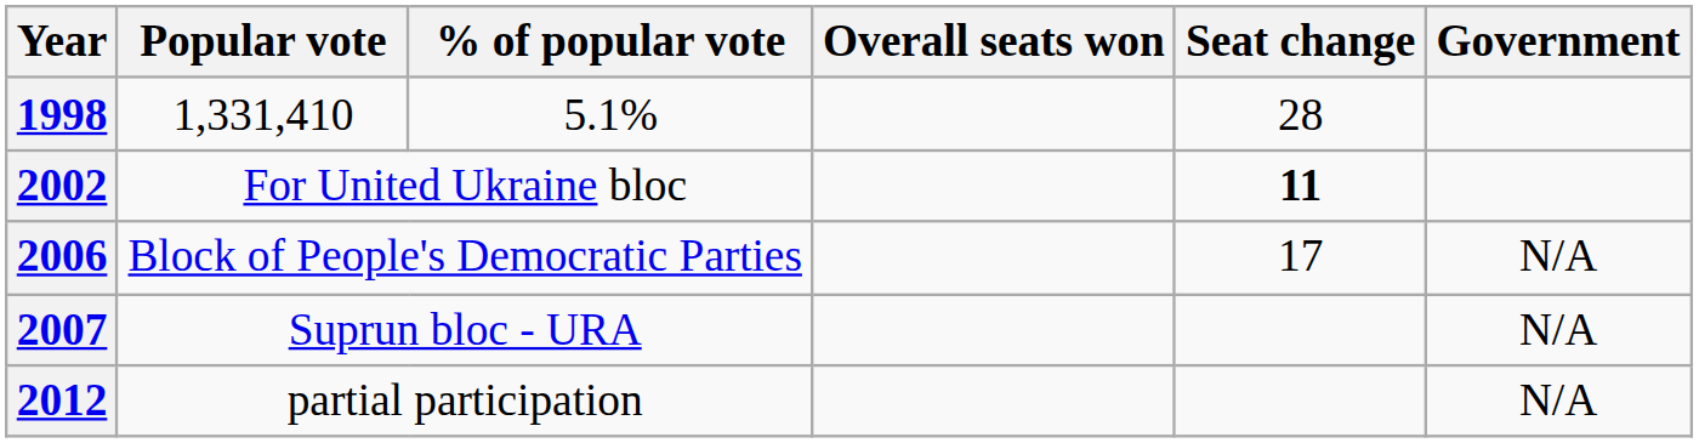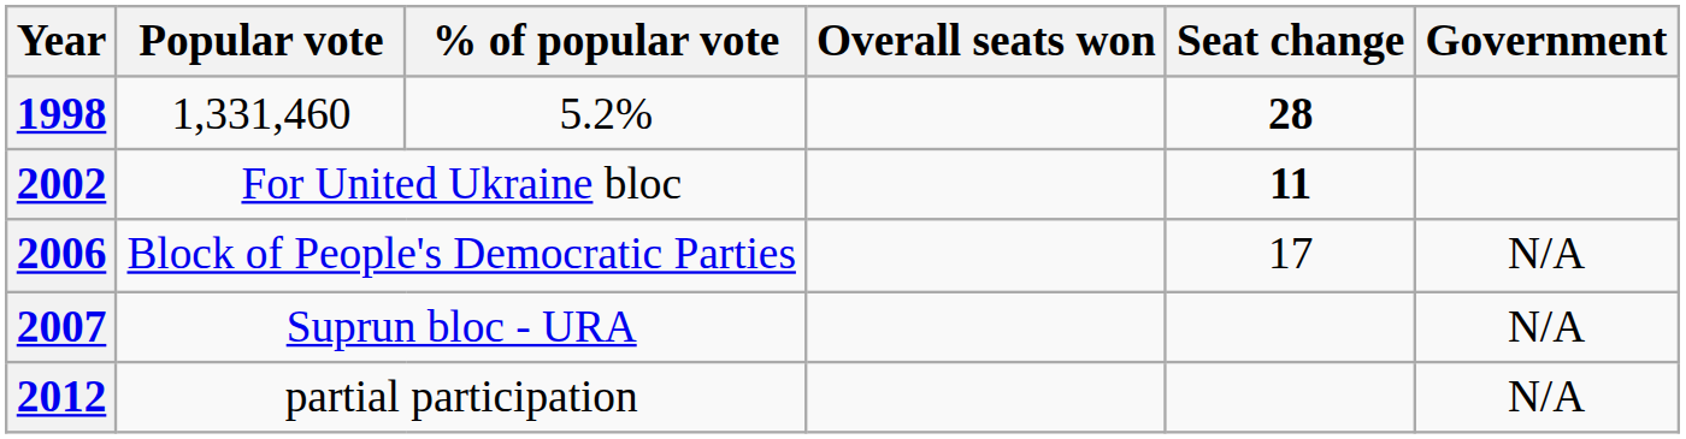 <table class="wikitable" style="text-align:center">
 <tr>
 <th>Year</th>
 <th>Popular vote</th>
 <th>% of popular vote</th>
 <th>Overall seats won</th>
 <th>Seat change</th>
 <th rowspan=1>Government</th>
 </tr>
 <tr>
 <th><a href='#'>1998</a></th>
-<td>1,331,410</td>
-<td>5.1%</td>
+<td>1,331,460</td>
+<td>5.2%</td>
 <td></td>
-<td> 28</td>
+<td><strong> 28</strong></td>
 <td></td>
 </tr>
 <tr>
 <th><a href='#'>2002</a></th>
 <td colspan=2><a href='#'>For United Ukraine</a> bloc</td>
 <td></td>
 <td><strong> 11</strong></td>
 <td></td>
 </tr>
 <tr>
 <th><a href='#'>2006</a></th>
 <td colspan=2><a href='#'>Block of People's Democratic Parties</a></td>
 <td></td>
 <td> 17</td>
 <td align=center>N/A</td>
 </tr>
 <tr>
 <th><a href='#'>2007</a></th>
 <td colspan=2><a href='#'>Suprun bloc - URA</a></td>
 <td></td>
 <td></td>
 <td align=center>N/A</td>
 </tr>
 <tr>
 <th><a href='#'>2012</a></th>
 <td colspan=2>partial participation</td>
 <td></td>
 <td></td>
 <td align=center>N/A</td>
 </tr>
 </table>
